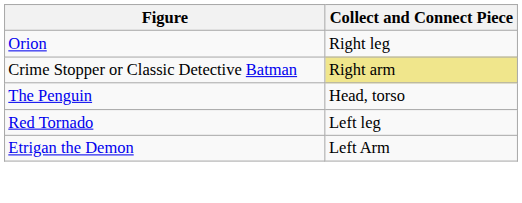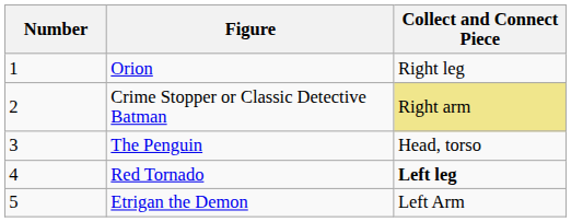 <table class="wikitable" style="width:80%;">
 <tr>
+<th width=5%><strong>Number</strong></th>
 <th width=25%><strong>Figure</strong></th>
 <th width=15%><strong>Collect and Connect Piece</strong></th>
 </tr>
 <tr>
+<td>1</td>
 <td><a href='#'>Orion</a></td>
 <td>Right leg</td>
 </tr>
 <tr>
+<td>2</td>
 <td>Crime Stopper or Classic Detective <a href='#'>Batman</a></td>
 <td style="background: khaki;">Right arm</td>
 </tr>
 <tr>
+<td>3</td>
 <td><a href='#'>The Penguin</a></td>
 <td>Head, torso</td>
 </tr>
 <tr>
+<td>4</td>
 <td><a href='#'>Red Tornado</a></td>
-<td>Left leg</td>
+<td><strong>Left leg</strong></td>
 </tr>
 <tr>
+<td>5</td>
 <td><a href='#'>Etrigan the Demon</a></td>
 <td>Left Arm</td>
 </tr>
 </table>
